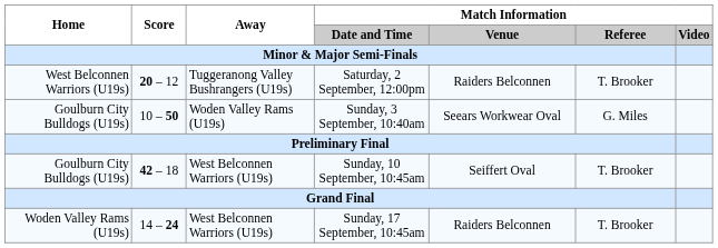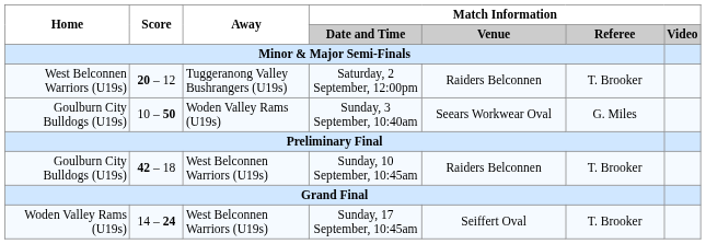 <table border="1" cellpadding="3" cellspacing="0" width="100%" style="border-collapse:collapse;  text-align:center;">
 <tr>
 <th rowspan="2" width="19%">Home</th>
 <th rowspan="2" width="8%">Score</th>
 <th rowspan="2" width="19%">Away</th>
 <th colspan="4">Match Information</th>
 </tr>
 <tr style="background:#CCCCCC">
 <th width="17%">Date and Time</th>
 <th width="22%">Venue</th>
 <th width="50%">Referee</th>
 <th>Video</th>
 </tr>
 <tr style="background:#d0e7ff;">
 <td colspan="6"><strong>Minor & Major Semi-Finals</strong></td>
 <td></td>
 </tr>
 <tr style="text-align:center; background:#f5faff;">
 <td align="right">West Belconnen Warriors (U19s) </td>
 <td><strong>20</strong> – 12</td>
 <td align="left"> Tuggeranong Valley Bushrangers (U19s)</td>
 <td>Saturday, 2 September, 12:00pm</td>
 <td>Raiders Belconnen</td>
 <td>T. Brooker</td>
 <td></td>
 </tr>
 <tr style="text-align:center; background:#f5faff;">
 <td align="right">Goulburn City Bulldogs (U19s) </td>
 <td>10 – <strong>50</strong></td>
 <td align="left"> Woden Valley Rams (U19s)</td>
 <td>Sunday, 3 September, 10:40am</td>
 <td>Seears Workwear Oval</td>
 <td>G. Miles</td>
 <td></td>
 </tr>
 <tr style="background:#d0e7ff;">
 <td colspan="6"><strong>Preliminary Final</strong></td>
 <td></td>
 </tr>
 <tr style="text-align:center; background:#f5faff;">
 <td align="right">Goulburn City Bulldogs (U19s) </td>
 <td><strong>42</strong> – 18</td>
 <td align="left"> West Belconnen Warriors (U19s)</td>
 <td>Sunday, 10 September, 10:45am</td>
-<td>Seiffert Oval</td>
+<td>Raiders Belconnen</td>
 <td>T. Brooker</td>
 <td></td>
 </tr>
 <tr style="background:#d0e7ff;">
 <td colspan="6"><strong>Grand Final</strong></td>
 <td></td>
 </tr>
 <tr style="text-align:center; background:#f5faff;">
 <td align="right">Woden Valley Rams (U19s) </td>
 <td>14 – <strong>24</strong></td>
 <td align="left"> West Belconnen Warriors (U19s)</td>
 <td>Sunday, 17 September, 10:45am</td>
-<td>Raiders Belconnen</td>
+<td>Seiffert Oval</td>
 <td>T. Brooker</td>
 <td></td>
 </tr>
 </table>
